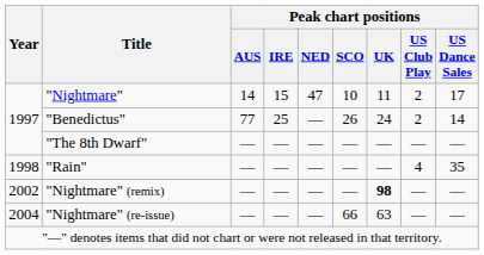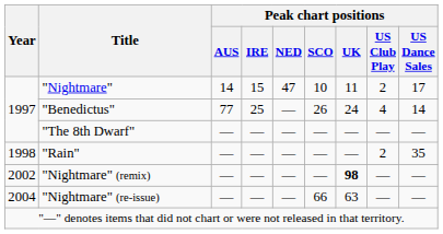 <table class="wikitable">
 <tr>
 <th rowspan="2" style="width:2em;">Year</th>
 <th rowspan="2" style="width:12em;">Title</th>
 <th colspan="7">Peak chart positions</th>
 </tr>
 <tr>
 <th style="width:2em;font-size:90%;"><a href='#'>AUS</a><br></th>
 <th style="width:2em;font-size:90%;"><a href='#'>IRE</a><br></th>
 <th style="width:2em;font-size:90%;"><a href='#'>NED</a><br></th>
 <th style="width:2em;font-size:90%;"><a href='#'>SCO</a><br></th>
 <th style="width:2em;font-size:90%;"><a href='#'>UK</a><br></th>
 <th style="width:2em;font-size:90%;"><a href='#'>US<br>Club<br>Play</a><br></th>
 <th style="width:2em;font-size:90%;"><a href='#'>US<br>Dance<br>Sales</a><br></th>
 </tr>
 <tr>
 <td rowspan="3">1997</td>
 <td>"<a href='#'>Nightmare</a>"</td>
 <td align="center">14</td>
 <td align="center">15</td>
 <td align="center">47</td>
 <td align="center">10</td>
 <td align="center">11</td>
 <td align="center">2</td>
 <td align="center">17</td>
 </tr>
 <tr>
 <td>"Benedictus"</td>
 <td align="center">77</td>
 <td align="center">25</td>
 <td align="center">—</td>
 <td align="center">26</td>
 <td align="center">24</td>
-<td align="center">2</td>
+<td align="center">4</td>
 <td align="center">14</td>
 </tr>
 <tr>
 <td>"The 8th Dwarf"</td>
 <td align="center">—</td>
 <td align="center">—</td>
 <td align="center">—</td>
 <td align="center">—</td>
 <td align="center">—</td>
 <td align="center">—</td>
 <td align="center">—</td>
 </tr>
 <tr>
 <td>1998</td>
 <td>"Rain"</td>
 <td align="center">—</td>
 <td align="center">—</td>
 <td align="center">—</td>
 <td align="center">—</td>
 <td align="center">—</td>
-<td align="center">4</td>
+<td align="center">2</td>
 <td align="center">35</td>
 </tr>
 <tr>
 <td>2002</td>
 <td>"Nightmare" <small>(remix)</small></td>
 <td align="center">—</td>
 <td align="center">—</td>
 <td align="center">—</td>
 <td align="center">—</td>
 <td align="center"><strong>98</strong></td>
 <td align="center">—</td>
 <td align="center">—</td>
 </tr>
 <tr>
 <td>2004</td>
 <td>"Nightmare" <small>(re-issue)</small></td>
 <td align="center">—</td>
 <td align="center">—</td>
 <td align="center">—</td>
 <td align="center">66</td>
 <td align="center">63</td>
 <td align="center">—</td>
 <td align="center">—</td>
 </tr>
 <tr>
 <td colspan="9" align="center" style="font-size:90%">"—" denotes items that did not chart or were not released in that territory.</td>
 </tr>
 </table>
